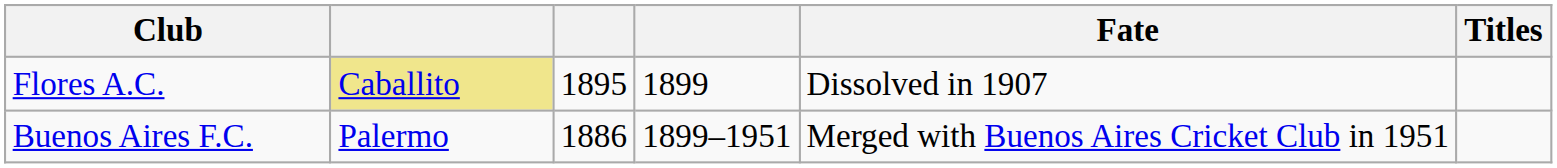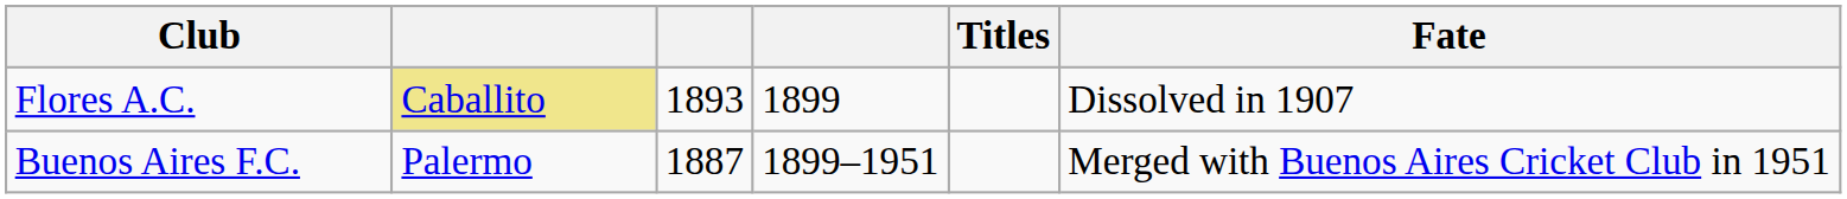 <table class="wikitable sortable">
 <tr>
 <th width=150px>Club</th>
 <th width=100px></th>
 <th></th>
 <th></th>
+<th>Titles</th>
 <th>Fate</th>
-<th>Titles</th>
 </tr>
 <tr>
 <td><a href='#'>Flores A.C.</a></td>
 <td style="background: khaki;"><a href='#'>Caballito</a></td>
-<td>1895</td>
+<td>1893</td>
 <td>1899</td>
+<td></td>
 <td>Dissolved in 1907</td>
-<td></td>
 </tr>
 <tr>
 <td><a href='#'>Buenos Aires F.C.</a></td>
 <td><a href='#'>Palermo</a></td>
-<td>1886</td>
+<td>1887</td>
 <td>1899–1951</td>
+<td></td>
 <td>Merged with <a href='#'>Buenos Aires Cricket Club</a> in 1951</td>
-<td></td>
 </tr>
 </table>
